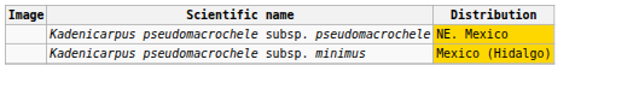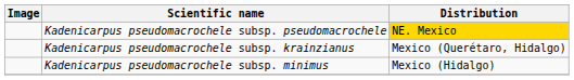 <table class="wikitable">
 <tr>
 <th>Image</th>
 <th>Scientific name</th>
 <th>Distribution</th>
 </tr>
 <tr>
 <td></td>
 <td><em>Kadenicarpus pseudomacrochele</em> subsp. <em>pseudomacrochele</em></td>
 <td style="background: gold;">NE. Mexico</td>
 </tr>
 <tr>
 <td></td>
+<td><em>Kadenicarpus pseudomacrochele</em> subsp. <em>krainzianus</em> </td>
+<td>Mexico (Querétaro, Hidalgo)</td>
+</tr>
+<tr>
+<td></td>
 <td><em>Kadenicarpus pseudomacrochele</em> subsp. <em>minimus</em> </td>
-<td style="background: gold;">Mexico (Hidalgo)</td>
+<td>Mexico (Hidalgo)</td>
 </tr>
 <tr>
 </tr>
 </table>
